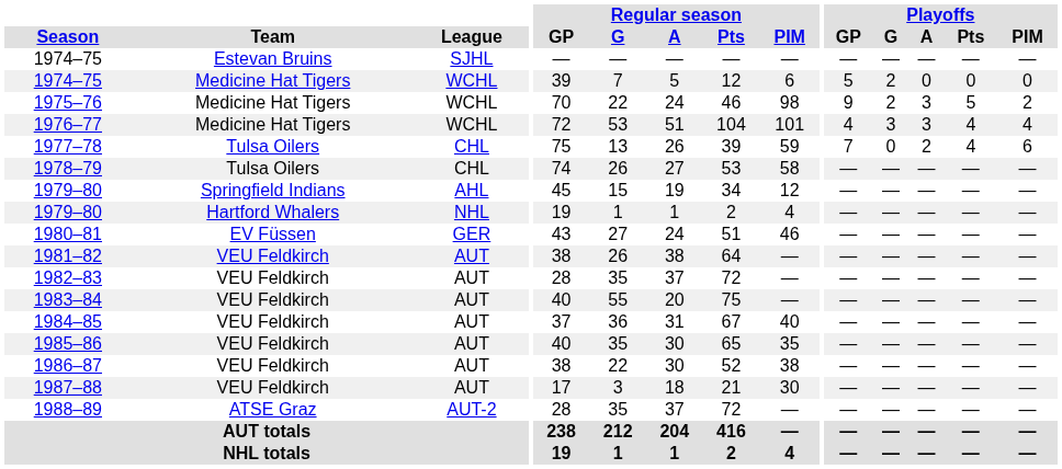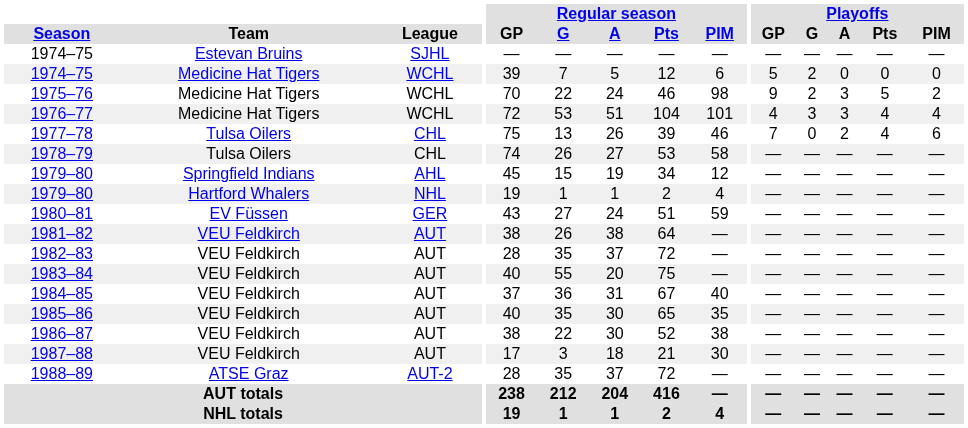 <table border="0" cellpadding="1" cellspacing="0" style="text-align:center; width:60em">
 <tr bgcolor="#e0e0e0">
 <th colspan="3" bgcolor="#ffffff"></th>
 <th rowspan="100" bgcolor="#ffffff"></th>
 <th colspan="5"><a href='#'>Regular season</a></th>
 <th rowspan="100" bgcolor="#ffffff"></th>
 <th colspan="5"><a href='#'>Playoffs</a></th>
 </tr>
 <tr bgcolor="#e0e0e0">
 <th><a href='#'>Season</a></th>
 <th>Team</th>
 <th>League</th>
 <th>GP</th>
 <th><a href='#'>G</a></th>
 <th><a href='#'>A</a></th>
 <th><a href='#'>Pts</a></th>
 <th><a href='#'>PIM</a></th>
 <th>GP</th>
 <th>G</th>
 <th>A</th>
 <th>Pts</th>
 <th>PIM</th>
 </tr>
 <tr>
 <td>1974–75</td>
 <td><a href='#'>Estevan Bruins</a></td>
 <td><a href='#'>SJHL</a></td>
 <td>—</td>
 <td>—</td>
 <td>—</td>
 <td>—</td>
 <td>—</td>
 <td>—</td>
 <td>—</td>
 <td>—</td>
 <td>—</td>
 <td>—</td>
 </tr>
 <tr bgcolor="#f0f0f0">
 <td><a href='#'>1974–75</a></td>
 <td><a href='#'>Medicine Hat Tigers</a></td>
 <td><a href='#'>WCHL</a></td>
 <td>39</td>
 <td>7</td>
 <td>5</td>
 <td>12</td>
 <td>6</td>
 <td>5</td>
 <td>2</td>
 <td>0</td>
 <td>0</td>
 <td>0</td>
 </tr>
 <tr>
 <td><a href='#'>1975–76</a></td>
 <td>Medicine Hat Tigers</td>
 <td>WCHL</td>
 <td>70</td>
 <td>22</td>
 <td>24</td>
 <td>46</td>
 <td>98</td>
 <td>9</td>
 <td>2</td>
 <td>3</td>
 <td>5</td>
 <td>2</td>
 </tr>
 <tr bgcolor="#f0f0f0">
 <td><a href='#'>1976–77</a></td>
 <td>Medicine Hat Tigers</td>
 <td>WCHL</td>
 <td>72</td>
 <td>53</td>
 <td>51</td>
 <td>104</td>
 <td>101</td>
 <td>4</td>
 <td>3</td>
 <td>3</td>
 <td>4</td>
 <td>4</td>
 </tr>
 <tr>
 <td><a href='#'>1977–78</a></td>
 <td><a href='#'>Tulsa Oilers</a></td>
 <td><a href='#'>CHL</a></td>
 <td>75</td>
 <td>13</td>
 <td>26</td>
 <td>39</td>
-<td>59</td>
+<td>46</td>
 <td>7</td>
 <td>0</td>
 <td>2</td>
 <td>4</td>
 <td>6</td>
 </tr>
 <tr bgcolor="#f0f0f0">
 <td><a href='#'>1978–79</a></td>
 <td>Tulsa Oilers</td>
 <td>CHL</td>
 <td>74</td>
 <td>26</td>
 <td>27</td>
 <td>53</td>
 <td>58</td>
 <td>—</td>
 <td>—</td>
 <td>—</td>
 <td>—</td>
 <td>—</td>
 </tr>
 <tr>
 <td><a href='#'>1979–80</a></td>
 <td><a href='#'>Springfield Indians</a></td>
 <td><a href='#'>AHL</a></td>
 <td>45</td>
 <td>15</td>
 <td>19</td>
 <td>34</td>
 <td>12</td>
 <td>—</td>
 <td>—</td>
 <td>—</td>
 <td>—</td>
 <td>—</td>
 </tr>
 <tr bgcolor="#f0f0f0">
 <td><a href='#'>1979–80</a></td>
 <td><a href='#'>Hartford Whalers</a></td>
 <td><a href='#'>NHL</a></td>
 <td>19</td>
 <td>1</td>
 <td>1</td>
 <td>2</td>
 <td>4</td>
 <td>—</td>
 <td>—</td>
 <td>—</td>
 <td>—</td>
 <td>—</td>
 </tr>
 <tr>
 <td><a href='#'>1980–81</a></td>
 <td><a href='#'>EV Füssen</a></td>
 <td><a href='#'>GER</a></td>
 <td>43</td>
 <td>27</td>
 <td>24</td>
 <td>51</td>
-<td>46</td>
+<td>59</td>
 <td>—</td>
 <td>—</td>
 <td>—</td>
 <td>—</td>
 <td>—</td>
 </tr>
 <tr bgcolor="#f0f0f0">
 <td><a href='#'>1981–82</a></td>
 <td><a href='#'>VEU Feldkirch</a></td>
 <td><a href='#'>AUT</a></td>
 <td>38</td>
 <td>26</td>
 <td>38</td>
 <td>64</td>
 <td>—</td>
 <td>—</td>
 <td>—</td>
 <td>—</td>
 <td>—</td>
 <td>—</td>
 </tr>
 <tr>
 <td><a href='#'>1982–83</a></td>
 <td>VEU Feldkirch</td>
 <td>AUT</td>
 <td>28</td>
 <td>35</td>
 <td>37</td>
 <td>72</td>
 <td>—</td>
 <td>—</td>
 <td>—</td>
 <td>—</td>
 <td>—</td>
 <td>—</td>
 </tr>
 <tr bgcolor="#f0f0f0">
 <td><a href='#'>1983–84</a></td>
 <td>VEU Feldkirch</td>
 <td>AUT</td>
 <td>40</td>
 <td>55</td>
 <td>20</td>
 <td>75</td>
 <td>—</td>
 <td>—</td>
 <td>—</td>
 <td>—</td>
 <td>—</td>
 <td>—</td>
 </tr>
 <tr>
 <td><a href='#'>1984–85</a></td>
 <td>VEU Feldkirch</td>
 <td>AUT</td>
 <td>37</td>
 <td>36</td>
 <td>31</td>
 <td>67</td>
 <td>40</td>
 <td>—</td>
 <td>—</td>
 <td>—</td>
 <td>—</td>
 <td>—</td>
 </tr>
 <tr bgcolor="#f0f0f0">
 <td><a href='#'>1985–86</a></td>
 <td>VEU Feldkirch</td>
 <td>AUT</td>
 <td>40</td>
 <td>35</td>
 <td>30</td>
 <td>65</td>
 <td>35</td>
 <td>—</td>
 <td>—</td>
 <td>—</td>
 <td>—</td>
 <td>—</td>
 </tr>
 <tr>
 <td><a href='#'>1986–87</a></td>
 <td>VEU Feldkirch</td>
 <td>AUT</td>
 <td>38</td>
 <td>22</td>
 <td>30</td>
 <td>52</td>
 <td>38</td>
 <td>—</td>
 <td>—</td>
 <td>—</td>
 <td>—</td>
 <td>—</td>
 </tr>
 <tr bgcolor="#f0f0f0">
 <td><a href='#'>1987–88</a></td>
 <td>VEU Feldkirch</td>
 <td>AUT</td>
 <td>17</td>
 <td>3</td>
 <td>18</td>
 <td>21</td>
 <td>30</td>
 <td>—</td>
 <td>—</td>
 <td>—</td>
 <td>—</td>
 <td>—</td>
 </tr>
 <tr>
 <td><a href='#'>1988–89</a></td>
 <td><a href='#'>ATSE Graz</a></td>
 <td><a href='#'>AUT-2</a></td>
 <td>28</td>
 <td>35</td>
 <td>37</td>
 <td>72</td>
 <td>—</td>
 <td>—</td>
 <td>—</td>
 <td>—</td>
 <td>—</td>
 <td>—</td>
 </tr>
 <tr bgcolor="#e0e0e0">
 <th colspan="3">AUT totals</th>
 <th>238</th>
 <th>212</th>
 <th>204</th>
 <th>416</th>
 <th>—</th>
 <th>—</th>
 <th>—</th>
 <th>—</th>
 <th>—</th>
 <th>—</th>
 </tr>
 <tr bgcolor="#e0e0e0">
 <th colspan="3">NHL totals</th>
 <th>19</th>
 <th>1</th>
 <th>1</th>
 <th>2</th>
 <th>4</th>
 <th>—</th>
 <th>—</th>
 <th>—</th>
 <th>—</th>
 <th>—</th>
 </tr>
 </table>
